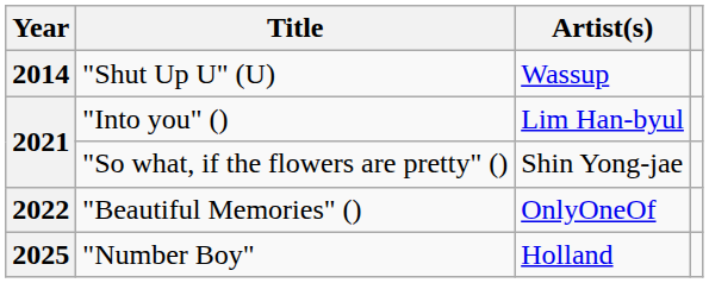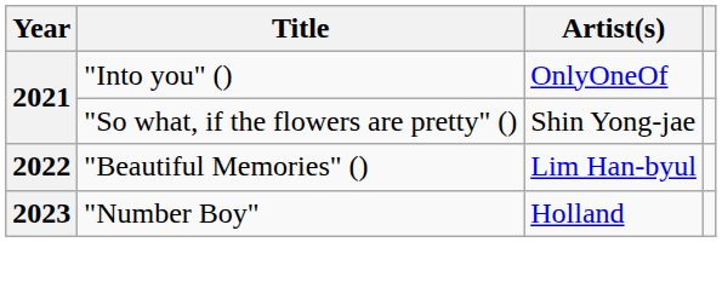 <table class="wikitable sortable plainrowheaders">
 <tr>
 <th scope="col">Year</th>
 <th class="col">Title</th>
 <th class="col">Artist(s)</th>
 <th scope="col" class="unsortable"></th>
 </tr>
 <tr>
-<th scope="row">2014</th>
-<td>"Shut Up U" (U)</td>
-<td><a href='#'>Wassup</a></td>
-<td style="text-align:center"></td>
-</tr>
-<tr>
 <th scope="row" rowspan="2">2021</th>
 <td>"Into you" ()</td>
-<td><a href='#'>Lim Han-byul</a></td>
+<td><a href='#'>OnlyOneOf</a></td>
 <td style="text-align:center"></td>
 </tr>
 <tr>
 <td>"So what, if the flowers are pretty" ()</td>
 <td>Shin Yong-jae</td>
 <td style="text-align:center"></td>
 </tr>
 <tr>
 <th scope="row">2022</th>
 <td>"Beautiful Memories" ()</td>
-<td><a href='#'>OnlyOneOf</a></td>
+<td><a href='#'>Lim Han-byul</a></td>
 <td style="text-align:center"></td>
 </tr>
 <tr>
-<th scope="row">2025</th>
+<th scope="row">2023</th>
 <td>"Number Boy"</td>
 <td><a href='#'>Holland</a></td>
 <td style="text-align:center"></td>
 </tr>
 </table>
